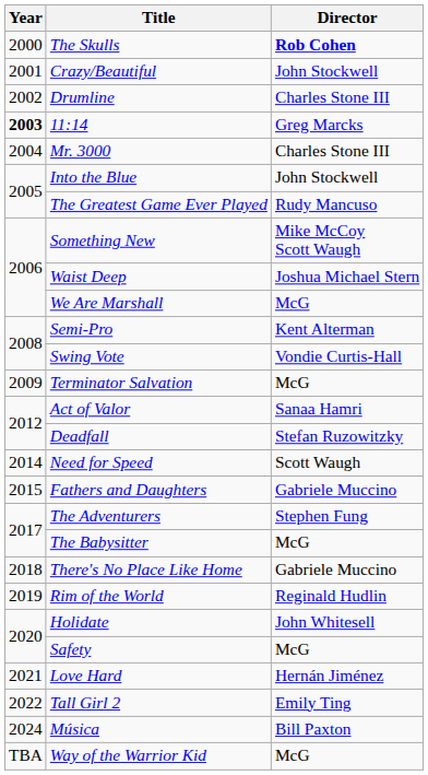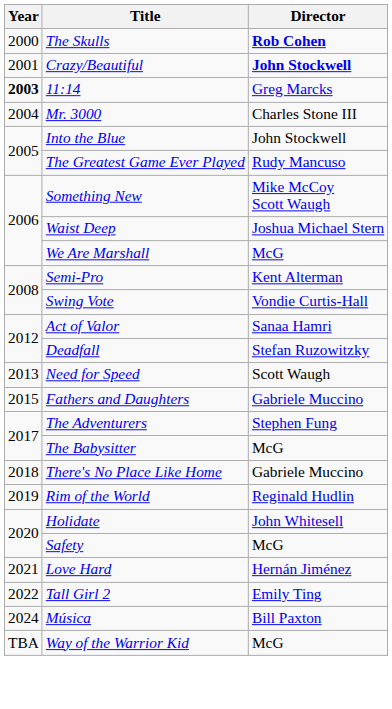 <table class="wikitable">
 <tr>
 <th>Year</th>
 <th>Title</th>
 <th>Director</th>
 </tr>
 <tr>
 <td>2000</td>
 <td><em><a href='#'>The Skulls</a></em></td>
 <td><strong><a href='#'>Rob Cohen</a></strong></td>
 </tr>
 <tr>
 <td>2001</td>
 <td><em><a href='#'>Crazy/Beautiful</a></em></td>
-<td><a href='#'>John Stockwell</a></td>
-</tr>
-<tr>
-<td>2002</td>
-<td><em><a href='#'>Drumline</a></em></td>
-<td><a href='#'>Charles Stone III</a></td>
+<td><strong><a href='#'>John Stockwell</a></strong></td>
 </tr>
 <tr>
 <td><strong>2003</strong></td>
 <td><em><a href='#'>11:14</a></em></td>
 <td><a href='#'>Greg Marcks</a></td>
 </tr>
 <tr>
 <td>2004</td>
 <td><em><a href='#'>Mr. 3000</a></em></td>
 <td>Charles Stone III</td>
 </tr>
 <tr>
 <td rowspan=2>2005</td>
 <td><em><a href='#'>Into the Blue</a></em></td>
 <td>John Stockwell</td>
 </tr>
 <tr>
 <td><em><a href='#'>The Greatest Game Ever Played</a></em></td>
 <td><a href='#'>Rudy Mancuso</a></td>
 </tr>
 <tr>
 <td rowspan=3>2006</td>
 <td><em><a href='#'>Something New</a></em></td>
 <td><a href='#'>Mike McCoy</a><br><a href='#'>Scott Waugh</a></td>
 </tr>
 <tr>
 <td><em><a href='#'>Waist Deep</a></em></td>
 <td><a href='#'>Joshua Michael Stern</a></td>
 </tr>
 <tr>
 <td><em><a href='#'>We Are Marshall</a></em></td>
 <td><a href='#'>McG</a></td>
 </tr>
 <tr>
 <td rowspan=2>2008</td>
 <td><em><a href='#'>Semi-Pro</a></em></td>
 <td><a href='#'>Kent Alterman</a></td>
 </tr>
 <tr>
 <td><em><a href='#'>Swing Vote</a></em></td>
 <td><a href='#'>Vondie Curtis-Hall</a></td>
 </tr>
 <tr>
-<td>2009</td>
-<td><em><a href='#'>Terminator Salvation</a></em></td>
-<td>McG</td>
-</tr>
-<tr>
 <td rowspan=2>2012</td>
 <td><em><a href='#'>Act of Valor</a></em></td>
 <td><a href='#'>Sanaa Hamri</a></td>
 </tr>
 <tr>
 <td><em><a href='#'>Deadfall</a></em></td>
 <td><a href='#'>Stefan Ruzowitzky</a></td>
 </tr>
 <tr>
-<td>2014</td>
+<td>2013</td>
 <td><em><a href='#'>Need for Speed</a></em></td>
 <td>Scott Waugh</td>
 </tr>
 <tr>
 <td>2015</td>
 <td><em><a href='#'>Fathers and Daughters</a></em></td>
 <td><a href='#'>Gabriele Muccino</a></td>
 </tr>
 <tr>
 <td rowspan=2>2017</td>
 <td><em><a href='#'>The Adventurers</a></em></td>
 <td><a href='#'>Stephen Fung</a></td>
 </tr>
 <tr>
 <td><em><a href='#'>The Babysitter</a></em></td>
 <td>McG</td>
 </tr>
 <tr>
 <td>2018</td>
 <td><em><a href='#'>There's No Place Like Home</a></em></td>
 <td>Gabriele Muccino</td>
 </tr>
 <tr>
 <td>2019</td>
 <td><em><a href='#'>Rim of the World</a></em></td>
 <td><a href='#'>Reginald Hudlin</a></td>
 </tr>
 <tr>
 <td rowspan=2>2020</td>
 <td><em><a href='#'>Holidate</a></em></td>
 <td><a href='#'>John Whitesell</a></td>
 </tr>
 <tr>
 <td><em><a href='#'>Safety</a></em></td>
 <td>McG</td>
 </tr>
 <tr>
 <td>2021</td>
 <td><em><a href='#'>Love Hard</a></em></td>
 <td><a href='#'>Hernán Jiménez</a></td>
 </tr>
 <tr>
 <td>2022</td>
 <td><em><a href='#'>Tall Girl 2</a></em></td>
 <td><a href='#'>Emily Ting</a></td>
 </tr>
 <tr>
 <td>2024</td>
 <td><em><a href='#'>Música</a></em></td>
 <td><a href='#'>Bill Paxton</a></td>
 </tr>
 <tr>
 <td>TBA</td>
 <td><em><a href='#'>Way of the Warrior Kid</a></em></td>
 <td>McG</td>
 </tr>
 </table>
